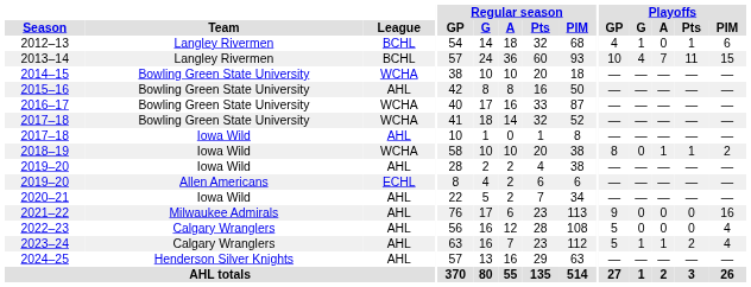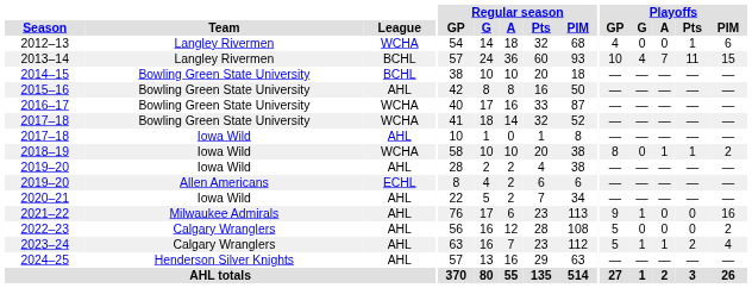 <table border="0" cellpadding="1" cellspacing="0" style="text-align:center; width:60em">
 <tr bgcolor="#e0e0e0">
 <th colspan="3" bgcolor="#ffffff"></th>
 <th rowspan="99" bgcolor="#ffffff"></th>
 <th colspan="5"><a href='#'>Regular season</a></th>
 <th rowspan="99" bgcolor="#ffffff"></th>
 <th colspan="5"><a href='#'>Playoffs</a></th>
 </tr>
 <tr bgcolor="#e0e0e0">
 <th><a href='#'>Season</a></th>
 <th>Team</th>
 <th>League</th>
 <th>GP</th>
 <th><a href='#'>G</a></th>
 <th><a href='#'>A</a></th>
 <th><a href='#'>Pts</a></th>
 <th><a href='#'>PIM</a></th>
 <th>GP</th>
 <th>G</th>
 <th>A</th>
 <th>Pts</th>
 <th>PIM</th>
 </tr>
 <tr>
 <td>2012–13</td>
 <td><a href='#'>Langley Rivermen</a></td>
-<td><a href='#'>BCHL</a></td>
+<td><a href='#'>WCHA</a></td>
 <td>54</td>
 <td>14</td>
 <td>18</td>
 <td>32</td>
 <td>68</td>
 <td>4</td>
-<td>1</td>
+<td>0</td>
 <td>0</td>
 <td>1</td>
 <td>6</td>
 </tr>
 <tr bgcolor="#f0f0f0">
 <td>2013–14</td>
 <td>Langley Rivermen</td>
 <td>BCHL</td>
 <td>57</td>
 <td>24</td>
 <td>36</td>
 <td>60</td>
 <td>93</td>
 <td>10</td>
 <td>4</td>
 <td>7</td>
 <td>11</td>
 <td>15</td>
 </tr>
 <tr>
 <td><a href='#'>2014–15</a></td>
 <td><a href='#'>Bowling Green State University</a></td>
-<td><a href='#'>WCHA</a></td>
+<td><a href='#'>BCHL</a></td>
 <td>38</td>
 <td>10</td>
 <td>10</td>
 <td>20</td>
 <td>18</td>
 <td>—</td>
 <td>—</td>
 <td>—</td>
 <td>—</td>
 <td>—</td>
 </tr>
 <tr bgcolor="#f0f0f0">
 <td><a href='#'>2015–16</a></td>
 <td>Bowling Green State University</td>
 <td>AHL</td>
 <td>42</td>
 <td>8</td>
 <td>8</td>
 <td>16</td>
 <td>50</td>
 <td>—</td>
 <td>—</td>
 <td>—</td>
 <td>—</td>
 <td>—</td>
 </tr>
 <tr>
 <td><a href='#'>2016–17</a></td>
 <td>Bowling Green State University</td>
 <td>WCHA</td>
 <td>40</td>
 <td>17</td>
 <td>16</td>
 <td>33</td>
 <td>87</td>
 <td>—</td>
 <td>—</td>
 <td>—</td>
 <td>—</td>
 <td>—</td>
 </tr>
 <tr bgcolor="#f0f0f0">
 <td><a href='#'>2017–18</a></td>
 <td>Bowling Green State University</td>
 <td>WCHA</td>
 <td>41</td>
 <td>18</td>
 <td>14</td>
 <td>32</td>
 <td>52</td>
 <td>—</td>
 <td>—</td>
 <td>—</td>
 <td>—</td>
 <td>—</td>
 </tr>
 <tr>
 <td><a href='#'>2017–18</a></td>
 <td><a href='#'>Iowa Wild</a></td>
 <td><a href='#'>AHL</a></td>
 <td>10</td>
 <td>1</td>
 <td>0</td>
 <td>1</td>
 <td>8</td>
 <td>—</td>
 <td>—</td>
 <td>—</td>
 <td>—</td>
 <td>—</td>
 </tr>
 <tr bgcolor="#f0f0f0">
 <td><a href='#'>2018–19</a></td>
 <td>Iowa Wild</td>
 <td>WCHA</td>
 <td>58</td>
 <td>10</td>
 <td>10</td>
 <td>20</td>
 <td>38</td>
 <td>8</td>
 <td>0</td>
 <td>1</td>
 <td>1</td>
 <td>2</td>
 </tr>
 <tr>
 <td><a href='#'>2019–20</a></td>
 <td>Iowa Wild</td>
 <td>AHL</td>
 <td>28</td>
 <td>2</td>
 <td>2</td>
 <td>4</td>
 <td>38</td>
 <td>—</td>
 <td>—</td>
 <td>—</td>
 <td>—</td>
 <td>—</td>
 </tr>
 <tr bgcolor="#f0f0f0">
 <td><a href='#'>2019–20</a></td>
 <td><a href='#'>Allen Americans</a></td>
 <td><a href='#'>ECHL</a></td>
 <td>8</td>
 <td>4</td>
 <td>2</td>
 <td>6</td>
 <td>6</td>
 <td>—</td>
 <td>—</td>
 <td>—</td>
 <td>—</td>
 <td>—</td>
 </tr>
 <tr>
 <td><a href='#'>2020–21</a></td>
 <td>Iowa Wild</td>
 <td>AHL</td>
 <td>22</td>
 <td>5</td>
 <td>2</td>
 <td>7</td>
 <td>34</td>
 <td>—</td>
 <td>—</td>
 <td>—</td>
 <td>—</td>
 <td>—</td>
 </tr>
 <tr bgcolor="#f0f0f0">
 <td><a href='#'>2021–22</a></td>
 <td><a href='#'>Milwaukee Admirals</a></td>
 <td>AHL</td>
 <td>76</td>
 <td>17</td>
 <td>6</td>
 <td>23</td>
 <td>113</td>
 <td>9</td>
-<td>0</td>
+<td>1</td>
 <td>0</td>
 <td>0</td>
 <td>16</td>
 </tr>
 <tr>
 <td><a href='#'>2022–23</a></td>
 <td><a href='#'>Calgary Wranglers</a></td>
 <td>AHL</td>
 <td>56</td>
 <td>16</td>
 <td>12</td>
 <td>28</td>
 <td>108</td>
 <td>5</td>
 <td>0</td>
 <td>0</td>
 <td>0</td>
-<td>4</td>
+<td>2</td>
 </tr>
 <tr bgcolor="#f0f0f0">
 <td><a href='#'>2023–24</a></td>
 <td>Calgary Wranglers</td>
 <td>AHL</td>
 <td>63</td>
 <td>16</td>
 <td>7</td>
 <td>23</td>
 <td>112</td>
 <td>5</td>
 <td>1</td>
 <td>1</td>
 <td>2</td>
 <td>4</td>
 </tr>
 <tr>
 <td><a href='#'>2024–25</a></td>
 <td><a href='#'>Henderson Silver Knights</a></td>
 <td>AHL</td>
 <td>57</td>
 <td>13</td>
 <td>16</td>
 <td>29</td>
 <td>63</td>
 <td>—</td>
 <td>—</td>
 <td>—</td>
 <td>—</td>
 <td>—</td>
 </tr>
 <tr bgcolor="#e0e0e0">
 <th colspan="3">AHL totals</th>
 <th>370</th>
 <th>80</th>
 <th>55</th>
 <th>135</th>
 <th>514</th>
 <th>27</th>
 <th>1</th>
 <th>2</th>
 <th>3</th>
 <th>26</th>
 </tr>
 </table>
